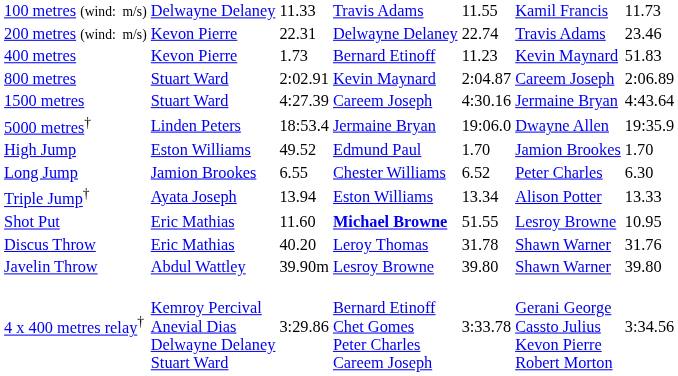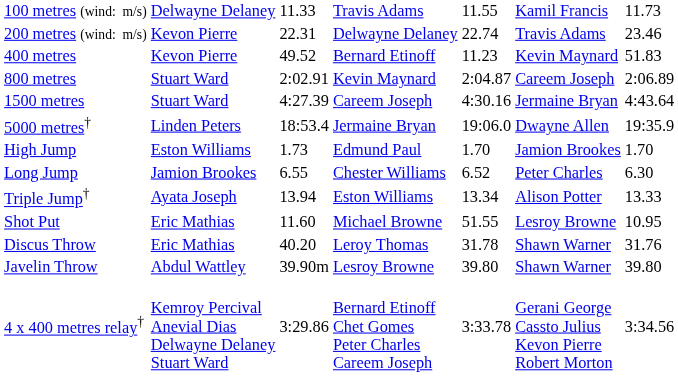 <table>
 <tr>
 <td><a href='#'>100 metres</a> <small>(wind:  m/s)</small></td>
 <td align=left><a href='#'>Delwayne Delaney</a> <br> </td>
 <td>11.33</td>
 <td align=left><a href='#'>Travis Adams</a> <br> </td>
 <td>11.55</td>
 <td align=left><a href='#'>Kamil Francis</a> <br> </td>
 <td>11.73</td>
 </tr>
 <tr>
 <td><a href='#'>200 metres</a> <small>(wind:  m/s)</small></td>
 <td align=left><a href='#'>Kevon Pierre</a> <br> </td>
 <td>22.31</td>
 <td align=left><a href='#'>Delwayne Delaney</a> <br> </td>
 <td>22.74</td>
 <td align=left><a href='#'>Travis Adams</a> <br> </td>
 <td>23.46</td>
 </tr>
 <tr>
 <td><a href='#'>400 metres</a></td>
 <td align=left><a href='#'>Kevon Pierre</a> <br> </td>
-<td>1.73</td>
+<td>49.52</td>
 <td align=left><a href='#'>Bernard Etinoff</a> <br> </td>
 <td>11.23</td>
 <td align=left><a href='#'>Kevin Maynard</a> <br> </td>
 <td>51.83</td>
 </tr>
 <tr>
 <td><a href='#'>800 metres</a></td>
 <td align=left><a href='#'>Stuart Ward</a> <br> </td>
 <td>2:02.91</td>
 <td align=left><a href='#'>Kevin Maynard</a> <br> </td>
 <td>2:04.87</td>
 <td align=left><a href='#'>Careem Joseph</a> <br> </td>
 <td>2:06.89</td>
 </tr>
 <tr>
 <td><a href='#'>1500 metres</a></td>
 <td align=left><a href='#'>Stuart Ward</a> <br> </td>
 <td>4:27.39</td>
 <td align=left><a href='#'>Careem Joseph</a> <br> </td>
 <td>4:30.16</td>
 <td align=left><a href='#'>Jermaine Bryan</a> <br> </td>
 <td>4:43.64</td>
 </tr>
 <tr>
 <td><a href='#'>5000 metres</a><sup>†</sup></td>
 <td align=left><a href='#'>Linden Peters</a> <br> </td>
 <td>18:53.4</td>
 <td align=left><a href='#'>Jermaine Bryan</a> <br> </td>
 <td>19:06.0</td>
 <td align=left><a href='#'>Dwayne Allen</a> <br> </td>
 <td>19:35.9</td>
 </tr>
 <tr>
 <td><a href='#'>High Jump</a></td>
 <td align=left><a href='#'>Eston Williams</a> <br> </td>
-<td>49.52</td>
+<td>1.73</td>
 <td align=left><a href='#'>Edmund Paul</a> <br> </td>
 <td>1.70</td>
 <td align=left><a href='#'>Jamion Brookes</a> <br> </td>
 <td>1.70</td>
 </tr>
 <tr>
 <td><a href='#'>Long Jump</a></td>
 <td align=left><a href='#'>Jamion Brookes</a> <br> </td>
 <td>6.55</td>
 <td align=left><a href='#'>Chester Williams</a> <br> </td>
 <td>6.52</td>
 <td align=left><a href='#'>Peter Charles</a> <br> </td>
 <td>6.30</td>
 </tr>
 <tr>
 <td><a href='#'>Triple Jump</a><sup>†</sup></td>
 <td align=left><a href='#'>Ayata Joseph</a> <br> </td>
 <td>13.94</td>
 <td align=left><a href='#'>Eston Williams</a> <br> </td>
 <td>13.34</td>
 <td align=left><a href='#'>Alison Potter</a> <br> </td>
 <td>13.33</td>
 </tr>
 <tr>
 <td><a href='#'>Shot Put</a></td>
 <td align=left><a href='#'>Eric Mathias</a> <br> </td>
 <td>11.60</td>
-<td align=left><strong><a href='#'>Michael Browne</a> <br> </strong></td>
+<td align=left><a href='#'>Michael Browne</a> <br> </td>
 <td>51.55</td>
 <td align=left><a href='#'>Lesroy Browne</a> <br> </td>
 <td>10.95</td>
 </tr>
 <tr>
 <td><a href='#'>Discus Throw</a></td>
 <td align=left><a href='#'>Eric Mathias</a> <br> </td>
 <td>40.20</td>
 <td align=left><a href='#'>Leroy Thomas</a> <br> </td>
 <td>31.78</td>
 <td align=left><a href='#'>Shawn Warner</a> <br> </td>
 <td>31.76</td>
 </tr>
 <tr>
 <td><a href='#'>Javelin Throw</a></td>
 <td align=left><a href='#'>Abdul Wattley</a> <br> </td>
 <td>39.90m</td>
 <td align=left><a href='#'>Lesroy Browne</a> <br> </td>
 <td>39.80</td>
 <td align=left><a href='#'>Shawn Warner</a> <br> </td>
 <td>39.80</td>
 </tr>
 <tr>
 <td><a href='#'>4 x 400 metres relay</a><sup>†</sup></td>
 <td><br><a href='#'>Kemroy Percival</a><br><a href='#'>Anevial Dias</a><br><a href='#'>Delwayne Delaney</a><br><a href='#'>Stuart Ward</a></td>
 <td>3:29.86</td>
 <td><br><a href='#'>Bernard Etinoff</a><br><a href='#'>Chet Gomes</a><br><a href='#'>Peter Charles</a><br><a href='#'>Careem Joseph</a></td>
 <td>3:33.78</td>
 <td><br><a href='#'>Gerani George</a><br><a href='#'>Cassto Julius</a><br><a href='#'>Kevon Pierre</a><br><a href='#'>Robert Morton</a></td>
 <td>3:34.56</td>
 </tr>
 </table>
